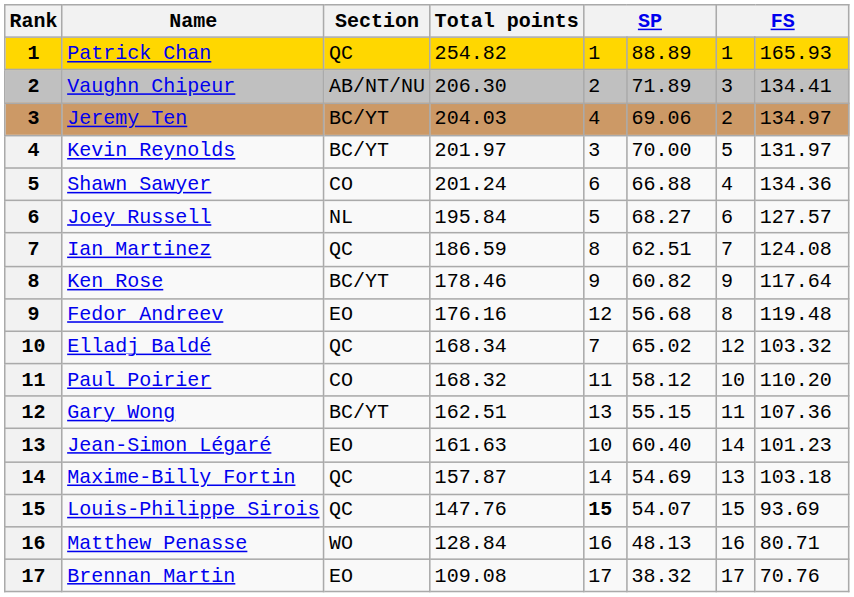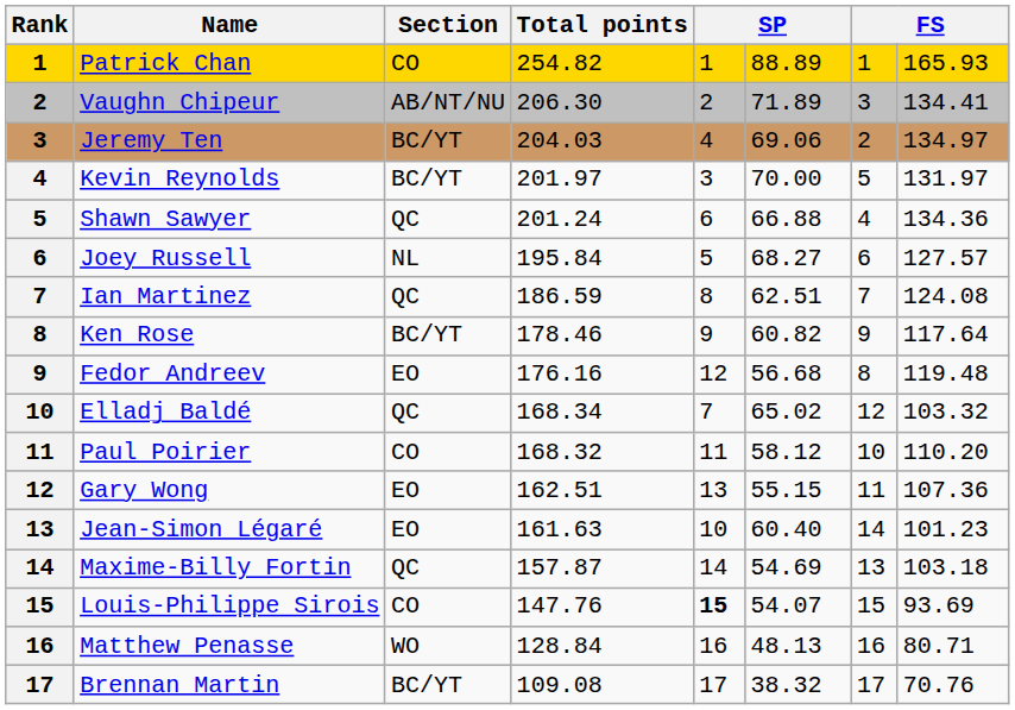 <table class="wikitable sortable">
 <tr>
 <th>Rank</th>
 <th>Name</th>
 <th>Section</th>
 <th>Total points</th>
 <th colspan="2" width="80px"><a href='#'>SP</a></th>
 <th colspan="2" width="80px"><a href='#'>FS</a></th>
 </tr>
 <tr bgcolor="gold">
 <td align="center"><strong>1</strong></td>
 <td><a href='#'>Patrick Chan</a></td>
-<td>QC</td>
+<td>CO</td>
 <td>254.82</td>
 <td>1</td>
 <td>88.89</td>
 <td>1</td>
 <td>165.93</td>
 </tr>
 <tr bgcolor="silver">
 <td align="center"><strong>2</strong></td>
 <td><a href='#'>Vaughn Chipeur</a></td>
 <td>AB/NT/NU</td>
 <td>206.30</td>
 <td>2</td>
 <td>71.89</td>
 <td>3</td>
 <td>134.41</td>
 </tr>
 <tr bgcolor="cc9966">
 <td align="center"><strong>3</strong></td>
 <td><a href='#'>Jeremy Ten</a></td>
 <td>BC/YT</td>
 <td>204.03</td>
 <td>4</td>
 <td>69.06</td>
 <td>2</td>
 <td>134.97</td>
 </tr>
 <tr>
 <th>4</th>
 <td><a href='#'>Kevin Reynolds</a></td>
 <td>BC/YT</td>
 <td>201.97</td>
 <td>3</td>
 <td>70.00</td>
 <td>5</td>
 <td>131.97</td>
 </tr>
 <tr>
 <th>5</th>
 <td><a href='#'>Shawn Sawyer</a></td>
-<td>CO</td>
+<td>QC</td>
 <td>201.24</td>
 <td>6</td>
 <td>66.88</td>
 <td>4</td>
 <td>134.36</td>
 </tr>
 <tr>
 <th>6</th>
 <td><a href='#'>Joey Russell</a></td>
 <td>NL</td>
 <td>195.84</td>
 <td>5</td>
 <td>68.27</td>
 <td>6</td>
 <td>127.57</td>
 </tr>
 <tr>
 <th>7</th>
 <td><a href='#'>Ian Martinez</a></td>
 <td>QC</td>
 <td>186.59</td>
 <td>8</td>
 <td>62.51</td>
 <td>7</td>
 <td>124.08</td>
 </tr>
 <tr>
 <th>8</th>
 <td><a href='#'>Ken Rose</a></td>
 <td>BC/YT</td>
 <td>178.46</td>
 <td>9</td>
 <td>60.82</td>
 <td>9</td>
 <td>117.64</td>
 </tr>
 <tr>
 <th>9</th>
 <td><a href='#'>Fedor Andreev</a></td>
 <td>EO</td>
 <td>176.16</td>
 <td>12</td>
 <td>56.68</td>
 <td>8</td>
 <td>119.48</td>
 </tr>
 <tr>
 <th>10</th>
 <td><a href='#'>Elladj Baldé</a></td>
 <td>QC</td>
 <td>168.34</td>
 <td>7</td>
 <td>65.02</td>
 <td>12</td>
 <td>103.32</td>
 </tr>
 <tr>
 <th>11</th>
 <td><a href='#'>Paul Poirier</a></td>
 <td>CO</td>
 <td>168.32</td>
 <td>11</td>
 <td>58.12</td>
 <td>10</td>
 <td>110.20</td>
 </tr>
 <tr>
 <th>12</th>
 <td><a href='#'>Gary Wong</a></td>
-<td>BC/YT</td>
+<td>EO</td>
 <td>162.51</td>
 <td>13</td>
 <td>55.15</td>
 <td>11</td>
 <td>107.36</td>
 </tr>
 <tr>
 <th>13</th>
 <td><a href='#'>Jean-Simon Légaré</a></td>
 <td>EO</td>
 <td>161.63</td>
 <td>10</td>
 <td>60.40</td>
 <td>14</td>
 <td>101.23</td>
 </tr>
 <tr>
 <th>14</th>
 <td><a href='#'>Maxime-Billy Fortin</a></td>
 <td>QC</td>
 <td>157.87</td>
 <td>14</td>
 <td>54.69</td>
 <td>13</td>
 <td>103.18</td>
 </tr>
 <tr>
 <th>15</th>
 <td><a href='#'>Louis-Philippe Sirois</a></td>
-<td>QC</td>
+<td>CO</td>
 <td>147.76</td>
 <td><strong>15</strong></td>
 <td>54.07</td>
 <td>15</td>
 <td>93.69</td>
 </tr>
 <tr>
 <th>16</th>
 <td><a href='#'>Matthew Penasse</a></td>
 <td>WO</td>
 <td>128.84</td>
 <td>16</td>
 <td>48.13</td>
 <td>16</td>
 <td>80.71</td>
 </tr>
 <tr>
 <th>17</th>
 <td><a href='#'>Brennan Martin</a></td>
-<td>EO</td>
+<td>BC/YT</td>
 <td>109.08</td>
 <td>17</td>
 <td>38.32</td>
 <td>17</td>
 <td>70.76</td>
 </tr>
 </table>
